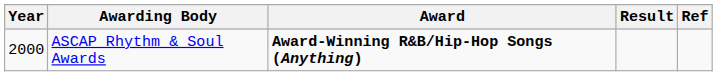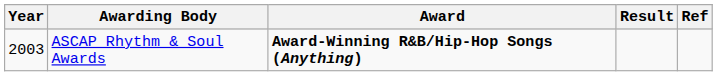 <table class="wikitable">
 <tr style="background:#ccc; text-align:center;">
 <th scope="col">Year</th>
 <th scope="col">Awarding Body</th>
 <th scope="col">Award</th>
 <th scope="col">Result</th>
 <th>Ref</th>
 </tr>
 <tr>
-<td>2000</td>
+<td>2003</td>
 <td><a href='#'>ASCAP Rhythm & Soul Awards</a></td>
 <td><strong>Award-Winning R&B/Hip-Hop Songs (<em>Anything</em>)</strong></td>
 <td></td>
 <td></td>
 </tr>
 </table>
